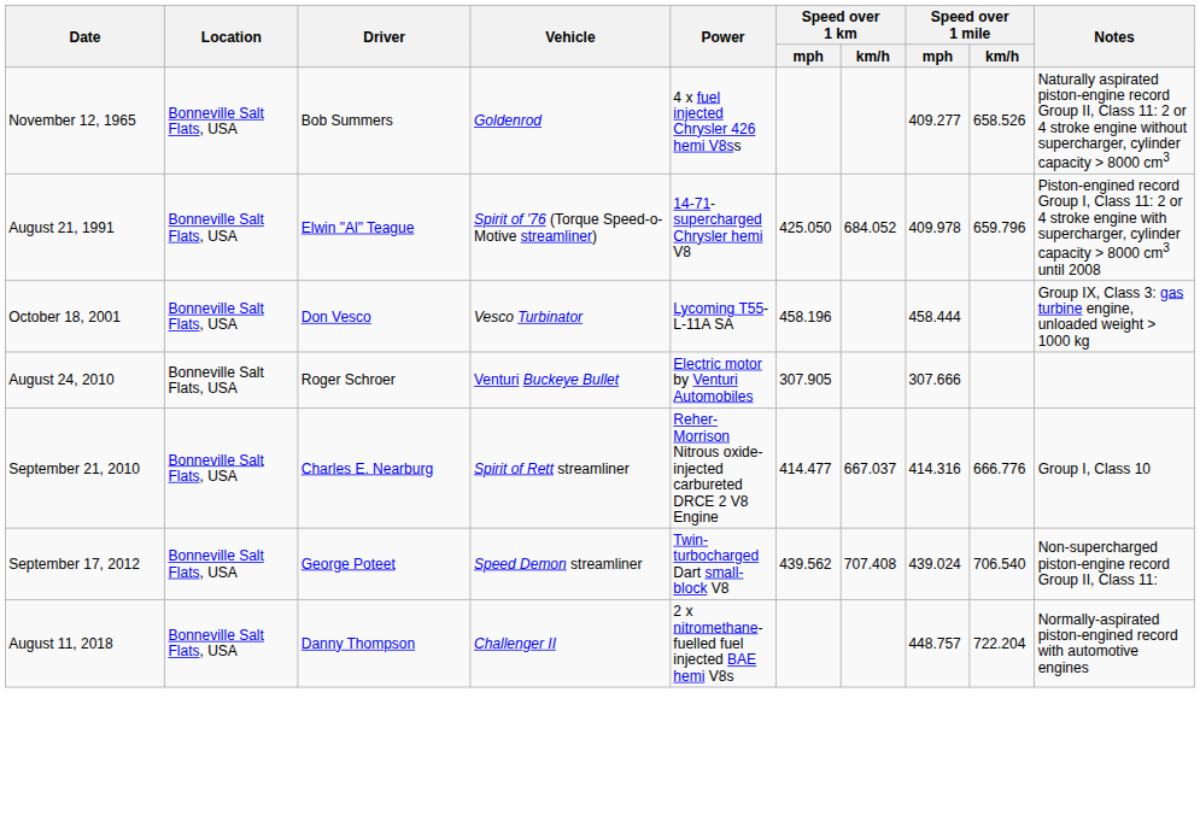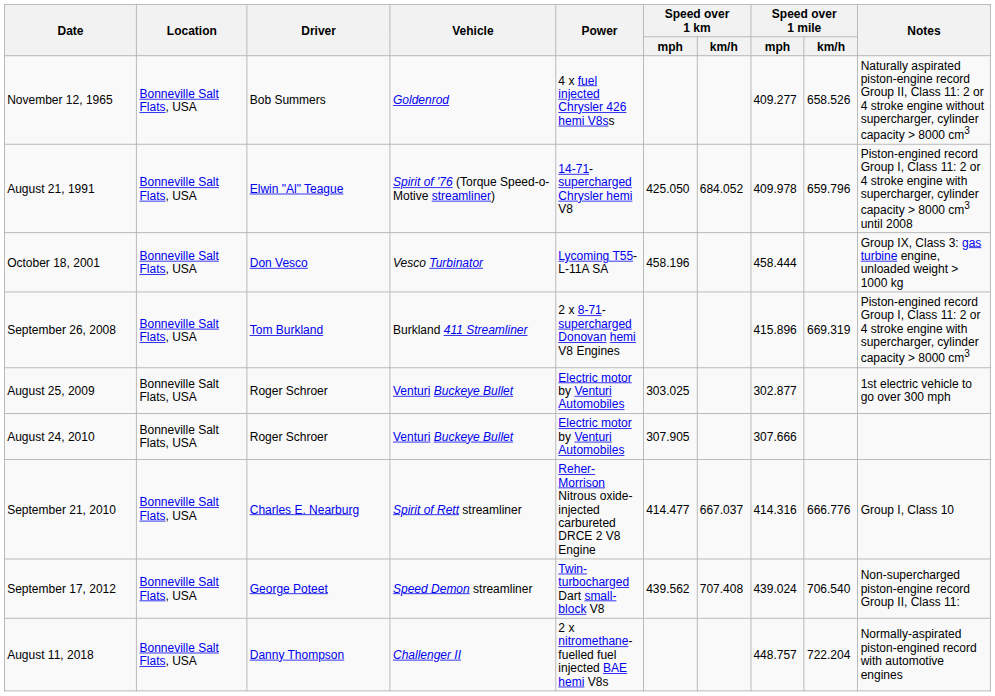 <table class="wikitable" style="clear: both; font-size:95%;">
 <tr>
 <th width="12%" rowspan="2">Date</th>
 <th width="10%" rowspan="2">Location</th>
 <th width="13%" rowspan="2">Driver</th>
 <th width="15%" rowspan="2">Vehicle</th>
 <th width="7%" rowspan="2">Power</th>
 <th width="8%" colspan="2">Speed over<br>1 km</th>
 <th width="8%" colspan="2">Speed over<br>1 mile</th>
 <th width="12%" rowspan="2">Notes</th>
 </tr>
 <tr>
 <th>mph</th>
 <th>km/h</th>
 <th>mph</th>
 <th>km/h</th>
 </tr>
 <tr>
 <td>November 12, 1965</td>
 <td><a href='#'>Bonneville Salt Flats</a>, USA</td>
 <td> Bob Summers</td>
 <td><a href='#'><em>Goldenrod</em></a></td>
 <td>4 x <a href='#'>fuel injected</a> <a href='#'>Chrysler 426 hemi V8s</a>s</td>
 <td></td>
 <td></td>
 <td>409.277</td>
 <td>658.526</td>
 <td>Naturally aspirated piston-engine record Group II, Class 11: 2 or 4 stroke engine without supercharger, cylinder capacity > 8000 cm<sup>3</sup></td>
 </tr>
 <tr>
 <td>August 21, 1991</td>
 <td><a href='#'>Bonneville Salt Flats</a>, USA</td>
 <td> <a href='#'>Elwin "Al" Teague</a></td>
 <td><em><a href='#'>Spirit of '76</a></em> (Torque Speed-o-Motive <a href='#'>streamliner</a>)</td>
 <td><a href='#'>14-71</a>-<a href='#'>supercharged</a> <a href='#'>Chrysler hemi</a> V8</td>
 <td>425.050</td>
 <td>684.052</td>
 <td>409.978</td>
 <td>659.796</td>
 <td>Piston-engined record Group I, Class 11: 2 or 4 stroke engine with supercharger, cylinder capacity > 8000 cm<sup>3</sup> until 2008</td>
 </tr>
 <tr>
 <td>October 18, 2001</td>
 <td><a href='#'>Bonneville Salt Flats</a>, USA</td>
 <td> <a href='#'>Don Vesco</a></td>
 <td><em>Vesco <a href='#'>Turbinator</a></em></td>
 <td><a href='#'>Lycoming T55</a>-L-11A SA</td>
 <td>458.196</td>
 <td></td>
 <td>458.444</td>
 <td></td>
 <td> Group IX, Class 3: <a href='#'>gas turbine</a> engine, unloaded weight > 1000 kg</td>
 </tr>
 <tr>
+<td>September 26, 2008</td>
+<td><a href='#'>Bonneville Salt Flats</a>, USA</td>
+<td> <a href='#'>Tom Burkland</a></td>
+<td>Burkland <em><a href='#'>411 Streamliner</a></em></td>
+<td>2 x <a href='#'>8-71</a>-<a href='#'>supercharged</a> <a href='#'>Donovan</a> <a href='#'>hemi</a> V8 Engines</td>
+<td></td>
+<td></td>
+<td>415.896</td>
+<td>669.319</td>
+<td>Piston-engined record Group I, Class 11: 2 or 4 stroke engine with supercharger, cylinder capacity > 8000 cm<sup>3</sup></td>
+</tr>
+<tr>
+<td>August 25, 2009</td>
+<td>Bonneville Salt Flats, USA</td>
+<td> Roger Schroer</td>
+<td><a href='#'>Venturi</a> <em><a href='#'>Buckeye Bullet</a></em></td>
+<td><a href='#'>Electric motor</a> by <a href='#'>Venturi Automobiles</a></td>
+<td>303.025</td>
+<td></td>
+<td>302.877</td>
+<td></td>
+<td>1st electric vehicle to go over 300 mph</td>
+</tr>
+<tr>
 <td>August 24, 2010</td>
 <td>Bonneville Salt Flats, USA</td>
 <td> Roger Schroer</td>
 <td><a href='#'>Venturi</a> <em><a href='#'>Buckeye Bullet</a></em></td>
 <td><a href='#'>Electric motor</a> by <a href='#'>Venturi Automobiles</a></td>
 <td>307.905</td>
 <td></td>
 <td>307.666</td>
 <td></td>
 <td></td>
 </tr>
 <tr>
 <td>September 21, 2010</td>
 <td><a href='#'>Bonneville Salt Flats</a>, USA</td>
 <td> <a href='#'>Charles E. Nearburg</a></td>
 <td><em><a href='#'>Spirit of Rett</a></em> streamliner</td>
 <td><a href='#'>Reher-Morrison</a> Nitrous oxide-injected carbureted DRCE 2 V8 Engine</td>
 <td>414.477</td>
 <td>667.037</td>
 <td>414.316</td>
 <td>666.776</td>
 <td>Group I, Class 10</td>
 </tr>
 <tr>
 <td>September 17, 2012</td>
 <td><a href='#'>Bonneville Salt Flats</a>, USA</td>
 <td> <a href='#'>George Poteet</a></td>
 <td><a href='#'><em>Speed Demon</em></a> streamliner</td>
 <td><a href='#'>Twin-turbocharged</a> Dart <a href='#'>small-block</a> V8</td>
 <td>439.562</td>
 <td>707.408</td>
 <td>439.024</td>
 <td>706.540</td>
 <td>Non-supercharged piston-engine record Group II, Class 11:</td>
 </tr>
 <tr>
 <td>August 11, 2018</td>
 <td><a href='#'>Bonneville Salt Flats</a>, USA</td>
 <td> <a href='#'>Danny Thompson</a></td>
 <td><a href='#'><em>Challenger II</em></a></td>
 <td>2 x <a href='#'>nitromethane</a>-fuelled fuel injected <a href='#'>BAE</a> <a href='#'>hemi</a> V8s</td>
 <td></td>
 <td></td>
 <td>448.757</td>
 <td>722.204</td>
 <td>Normally-aspirated piston-engined record with automotive engines</td>
 </tr>
 </table>
